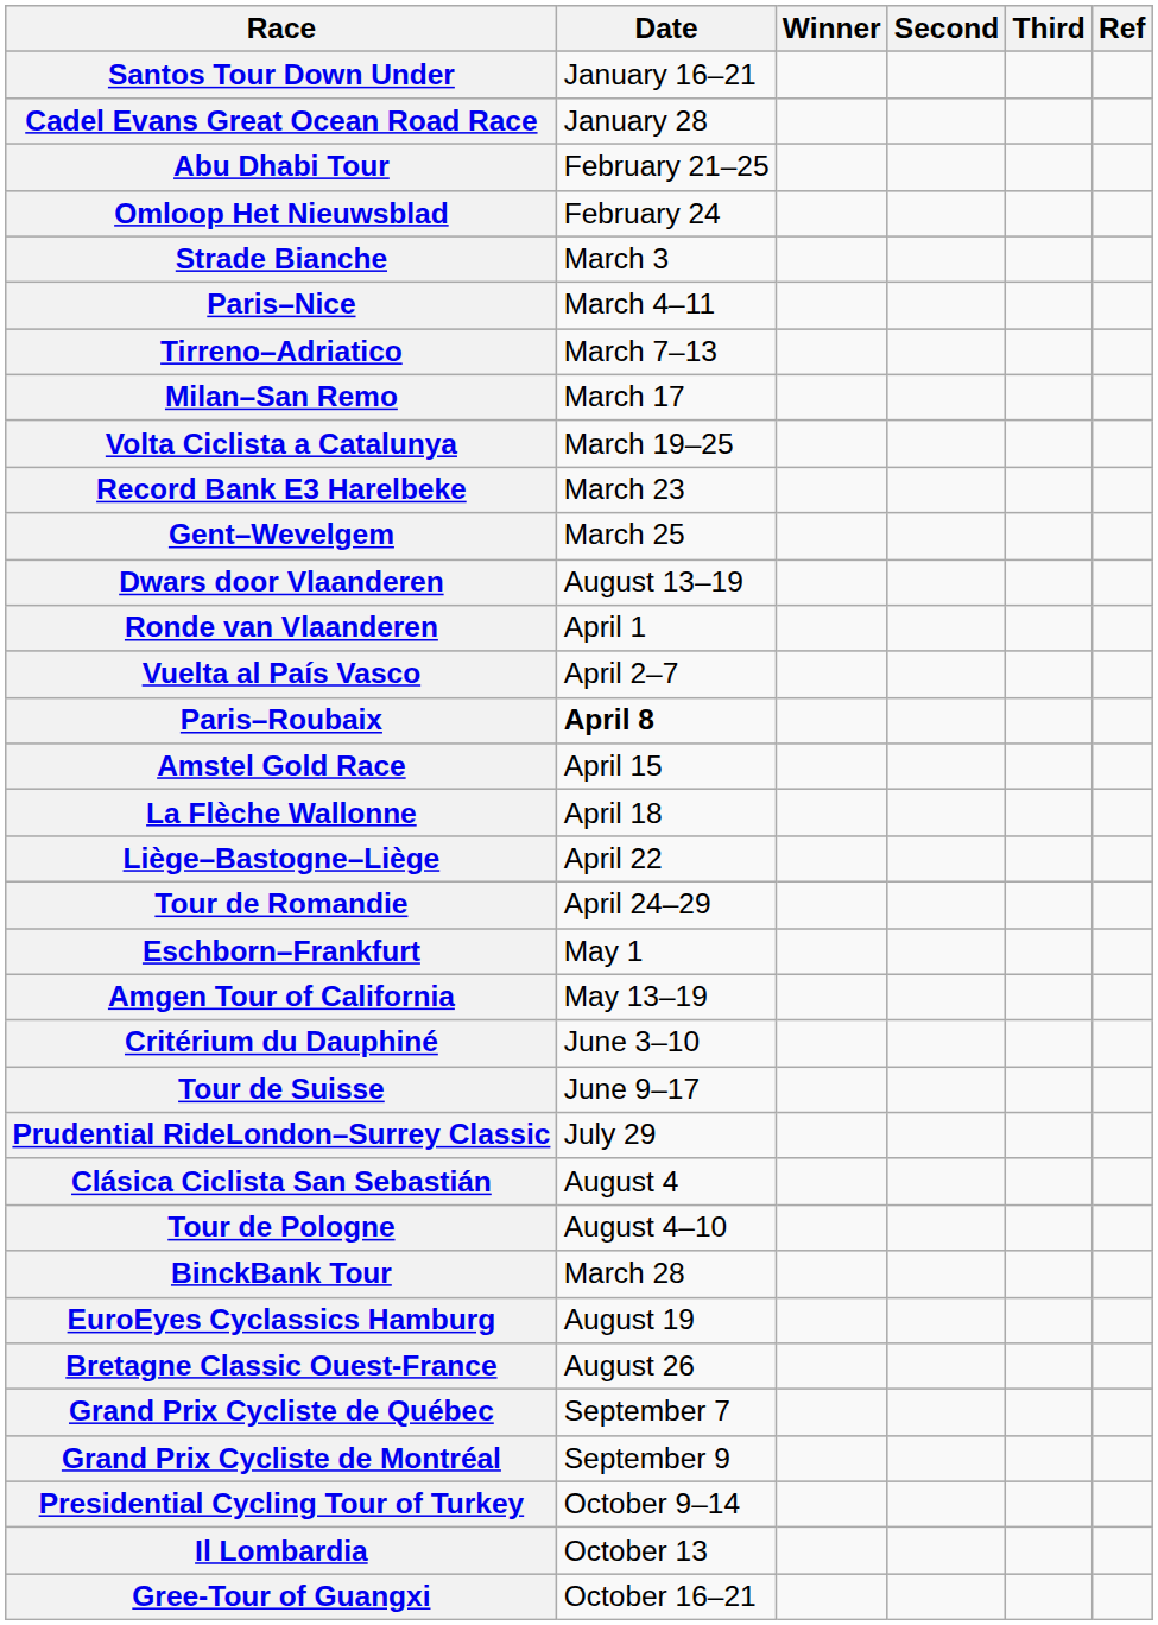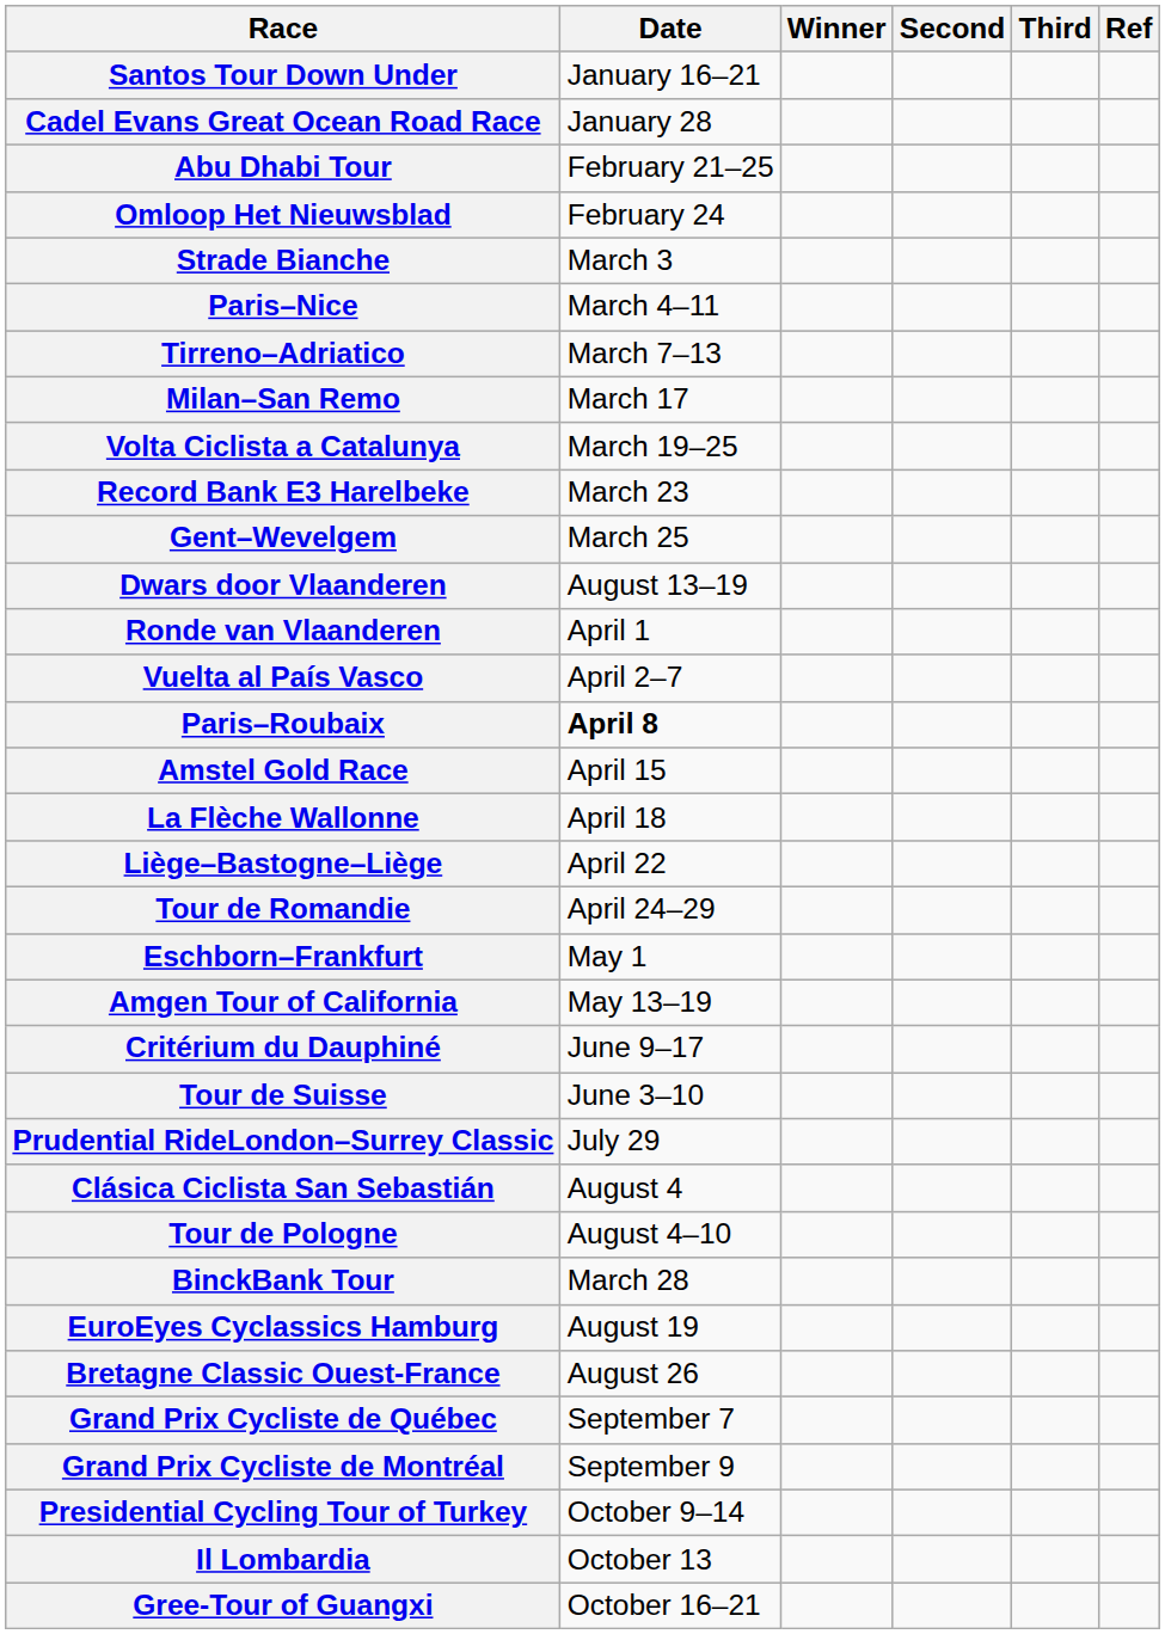 <table class="wikitable plainrowheaders">
 <tr>
 <th>Race</th>
 <th>Date</th>
 <th>Winner</th>
 <th>Second</th>
 <th>Third</th>
 <th>Ref</th>
 </tr>
 <tr>
 <th scope=row> <a href='#'>Santos Tour Down Under</a></th>
 <td>January 16–21</td>
 <td></td>
 <td></td>
 <td></td>
 <td></td>
 </tr>
 <tr>
 <th scope=row> <a href='#'>Cadel Evans Great Ocean Road Race</a></th>
 <td>January 28</td>
 <td></td>
 <td></td>
 <td></td>
 <td></td>
 </tr>
 <tr>
 <th scope=row> <a href='#'>Abu Dhabi Tour</a></th>
 <td>February 21–25</td>
 <td></td>
 <td></td>
 <td></td>
 <td></td>
 </tr>
 <tr>
 <th scope=row> <a href='#'>Omloop Het Nieuwsblad</a></th>
 <td>February 24</td>
 <td></td>
 <td></td>
 <td></td>
 <td></td>
 </tr>
 <tr>
 <th scope=row> <a href='#'>Strade Bianche</a></th>
 <td>March 3</td>
 <td></td>
 <td></td>
 <td></td>
 <td></td>
 </tr>
 <tr>
 <th scope=row> <a href='#'>Paris–Nice</a></th>
 <td>March 4–11</td>
 <td></td>
 <td></td>
 <td></td>
 <td></td>
 </tr>
 <tr>
 <th scope=row> <a href='#'>Tirreno–Adriatico</a></th>
 <td>March 7–13</td>
 <td></td>
 <td></td>
 <td></td>
 <td></td>
 </tr>
 <tr>
 <th scope=row> <a href='#'>Milan–San Remo</a></th>
 <td>March 17</td>
 <td></td>
 <td></td>
 <td></td>
 <td></td>
 </tr>
 <tr>
 <th scope=row> <a href='#'>Volta Ciclista a Catalunya</a></th>
 <td>March 19–25</td>
 <td></td>
 <td></td>
 <td></td>
 <td></td>
 </tr>
 <tr>
 <th scope=row> <a href='#'>Record Bank E3 Harelbeke</a></th>
 <td>March 23</td>
 <td></td>
 <td></td>
 <td></td>
 <td></td>
 </tr>
 <tr>
 <th scope=row> <a href='#'>Gent–Wevelgem</a></th>
 <td>March 25</td>
 <td></td>
 <td></td>
 <td></td>
 <td></td>
 </tr>
 <tr>
 <th scope=row> <a href='#'>Dwars door Vlaanderen</a></th>
 <td>August 13–19</td>
 <td></td>
 <td></td>
 <td></td>
 <td></td>
 </tr>
 <tr>
 <th scope=row> <a href='#'>Ronde van Vlaanderen</a></th>
 <td>April 1</td>
 <td></td>
 <td></td>
 <td></td>
 <td></td>
 </tr>
 <tr>
 <th scope=row> <a href='#'>Vuelta al País Vasco</a></th>
 <td>April 2–7</td>
 <td></td>
 <td></td>
 <td></td>
 <td></td>
 </tr>
 <tr>
 <th scope=row> <a href='#'>Paris–Roubaix</a></th>
 <td><strong>April 8</strong></td>
 <td></td>
 <td></td>
 <td></td>
 <td></td>
 </tr>
 <tr>
 <th scope=row> <a href='#'>Amstel Gold Race</a></th>
 <td>April 15</td>
 <td></td>
 <td></td>
 <td></td>
 <td></td>
 </tr>
 <tr>
 <th scope=row> <a href='#'>La Flèche Wallonne</a></th>
 <td>April 18</td>
 <td></td>
 <td></td>
 <td></td>
 <td></td>
 </tr>
 <tr>
 <th scope=row> <a href='#'>Liège–Bastogne–Liège</a></th>
 <td>April 22</td>
 <td></td>
 <td></td>
 <td></td>
 <td></td>
 </tr>
 <tr>
 <th scope=row> <a href='#'>Tour de Romandie</a></th>
 <td>April 24–29</td>
 <td></td>
 <td></td>
 <td></td>
 <td></td>
 </tr>
 <tr>
 <th scope=row> <a href='#'>Eschborn–Frankfurt</a></th>
 <td>May 1</td>
 <td></td>
 <td></td>
 <td></td>
 <td></td>
 </tr>
 <tr>
 <th scope=row> <a href='#'>Amgen Tour of California</a></th>
 <td>May 13–19</td>
 <td></td>
 <td></td>
 <td></td>
 <td></td>
 </tr>
 <tr>
 <th scope=row> <a href='#'>Critérium du Dauphiné</a></th>
-<td>June 3–10</td>
+<td>June 9–17</td>
 <td></td>
 <td></td>
 <td></td>
 <td></td>
 </tr>
 <tr>
 <th scope=row> <a href='#'>Tour de Suisse</a></th>
-<td>June 9–17</td>
+<td>June 3–10</td>
 <td></td>
 <td></td>
 <td></td>
 <td></td>
 </tr>
 <tr>
 <th scope=row> <a href='#'>Prudential RideLondon–Surrey Classic</a></th>
 <td>July 29</td>
 <td></td>
 <td></td>
 <td></td>
 <td></td>
 </tr>
 <tr>
 <th scope=row> <a href='#'>Clásica Ciclista San Sebastián</a></th>
 <td>August 4</td>
 <td></td>
 <td></td>
 <td></td>
 <td></td>
 </tr>
 <tr>
 <th scope=row> <a href='#'>Tour de Pologne</a></th>
 <td>August 4–10</td>
 <td></td>
 <td></td>
 <td></td>
 <td></td>
 </tr>
 <tr>
 <th scope=row> <a href='#'>BinckBank Tour</a></th>
 <td>March 28</td>
 <td></td>
 <td></td>
 <td></td>
 <td></td>
 </tr>
 <tr>
 <th scope=row> <a href='#'>EuroEyes Cyclassics Hamburg</a></th>
 <td>August 19</td>
 <td></td>
 <td></td>
 <td></td>
 <td></td>
 </tr>
 <tr>
 <th scope=row> <a href='#'>Bretagne Classic Ouest-France</a></th>
 <td>August 26</td>
 <td></td>
 <td></td>
 <td></td>
 <td></td>
 </tr>
 <tr>
 <th scope=row> <a href='#'>Grand Prix Cycliste de Québec</a></th>
 <td>September 7</td>
 <td></td>
 <td></td>
 <td></td>
 <td></td>
 </tr>
 <tr>
 <th scope=row> <a href='#'>Grand Prix Cycliste de Montréal</a></th>
 <td>September 9</td>
 <td></td>
 <td></td>
 <td></td>
 <td></td>
 </tr>
 <tr>
 <th scope=row> <a href='#'>Presidential Cycling Tour of Turkey</a></th>
 <td>October 9–14</td>
 <td></td>
 <td></td>
 <td></td>
 <td></td>
 </tr>
 <tr>
 <th scope=row> <a href='#'>Il Lombardia</a></th>
 <td>October 13</td>
 <td></td>
 <td></td>
 <td></td>
 <td></td>
 </tr>
 <tr>
 <th scope=row> <a href='#'>Gree-Tour of Guangxi</a></th>
 <td>October 16–21</td>
 <td></td>
 <td></td>
 <td></td>
 <td></td>
 </tr>
 </table>
